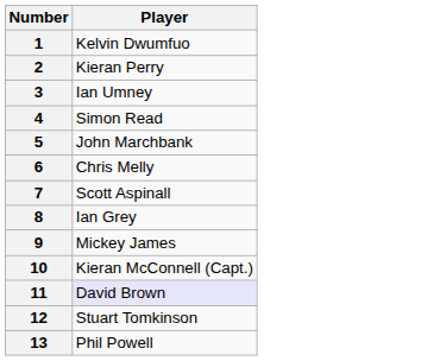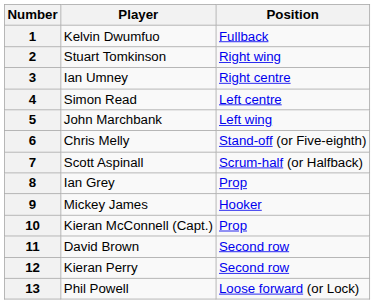 <table class="wikitable">
 <tr>
 <th scope="col">Number</th>
 <th scope="col">Player</th>
+<th scope="col">Position</th>
 </tr>
 <tr>
 <th scope="row">1</th>
 <td>Kelvin Dwumfuo</td>
+<td><a href='#'>Fullback</a></td>
 </tr>
 <tr>
 <th scope="row">2</th>
-<td>Kieran Perry</td>
+<td>Stuart Tomkinson</td>
+<td><a href='#'>Right wing</a></td>
 </tr>
 <tr>
 <th scope="row">3</th>
 <td>Ian Umney</td>
+<td><a href='#'>Right centre</a></td>
 </tr>
 <tr>
 <th scope="row">4</th>
 <td>Simon Read</td>
+<td><a href='#'>Left centre</a></td>
 </tr>
 <tr>
 <th scope="row">5</th>
 <td>John Marchbank</td>
+<td><a href='#'>Left wing</a></td>
 </tr>
 <tr>
 <th scope="row">6</th>
 <td>Chris Melly</td>
+<td><a href='#'>Stand-off</a> (or Five-eighth)</td>
 </tr>
 <tr>
 <th scope="row">7</th>
 <td>Scott Aspinall</td>
+<td><a href='#'>Scrum-half</a> (or Halfback)</td>
 </tr>
 <tr>
 <th scope="row">8</th>
 <td>Ian Grey</td>
+<td><a href='#'>Prop</a></td>
 </tr>
 <tr>
 <th scope="row">9</th>
 <td>Mickey James</td>
+<td><a href='#'>Hooker</a></td>
 </tr>
 <tr>
 <th scope="row">10</th>
 <td>Kieran McConnell (Capt.)</td>
+<td><a href='#'>Prop</a></td>
 </tr>
 <tr>
 <th scope="row">11</th>
-<td style="background: lavender;">David Brown</td>
+<td>David Brown</td>
+<td><a href='#'>Second row</a></td>
 </tr>
 <tr>
 <th scope="row">12</th>
-<td>Stuart Tomkinson</td>
+<td>Kieran Perry</td>
+<td><a href='#'>Second row</a></td>
 </tr>
 <tr>
 <th scope="row">13</th>
 <td>Phil Powell</td>
+<td><a href='#'>Loose forward</a> (or Lock)</td>
 </tr>
 </table>
